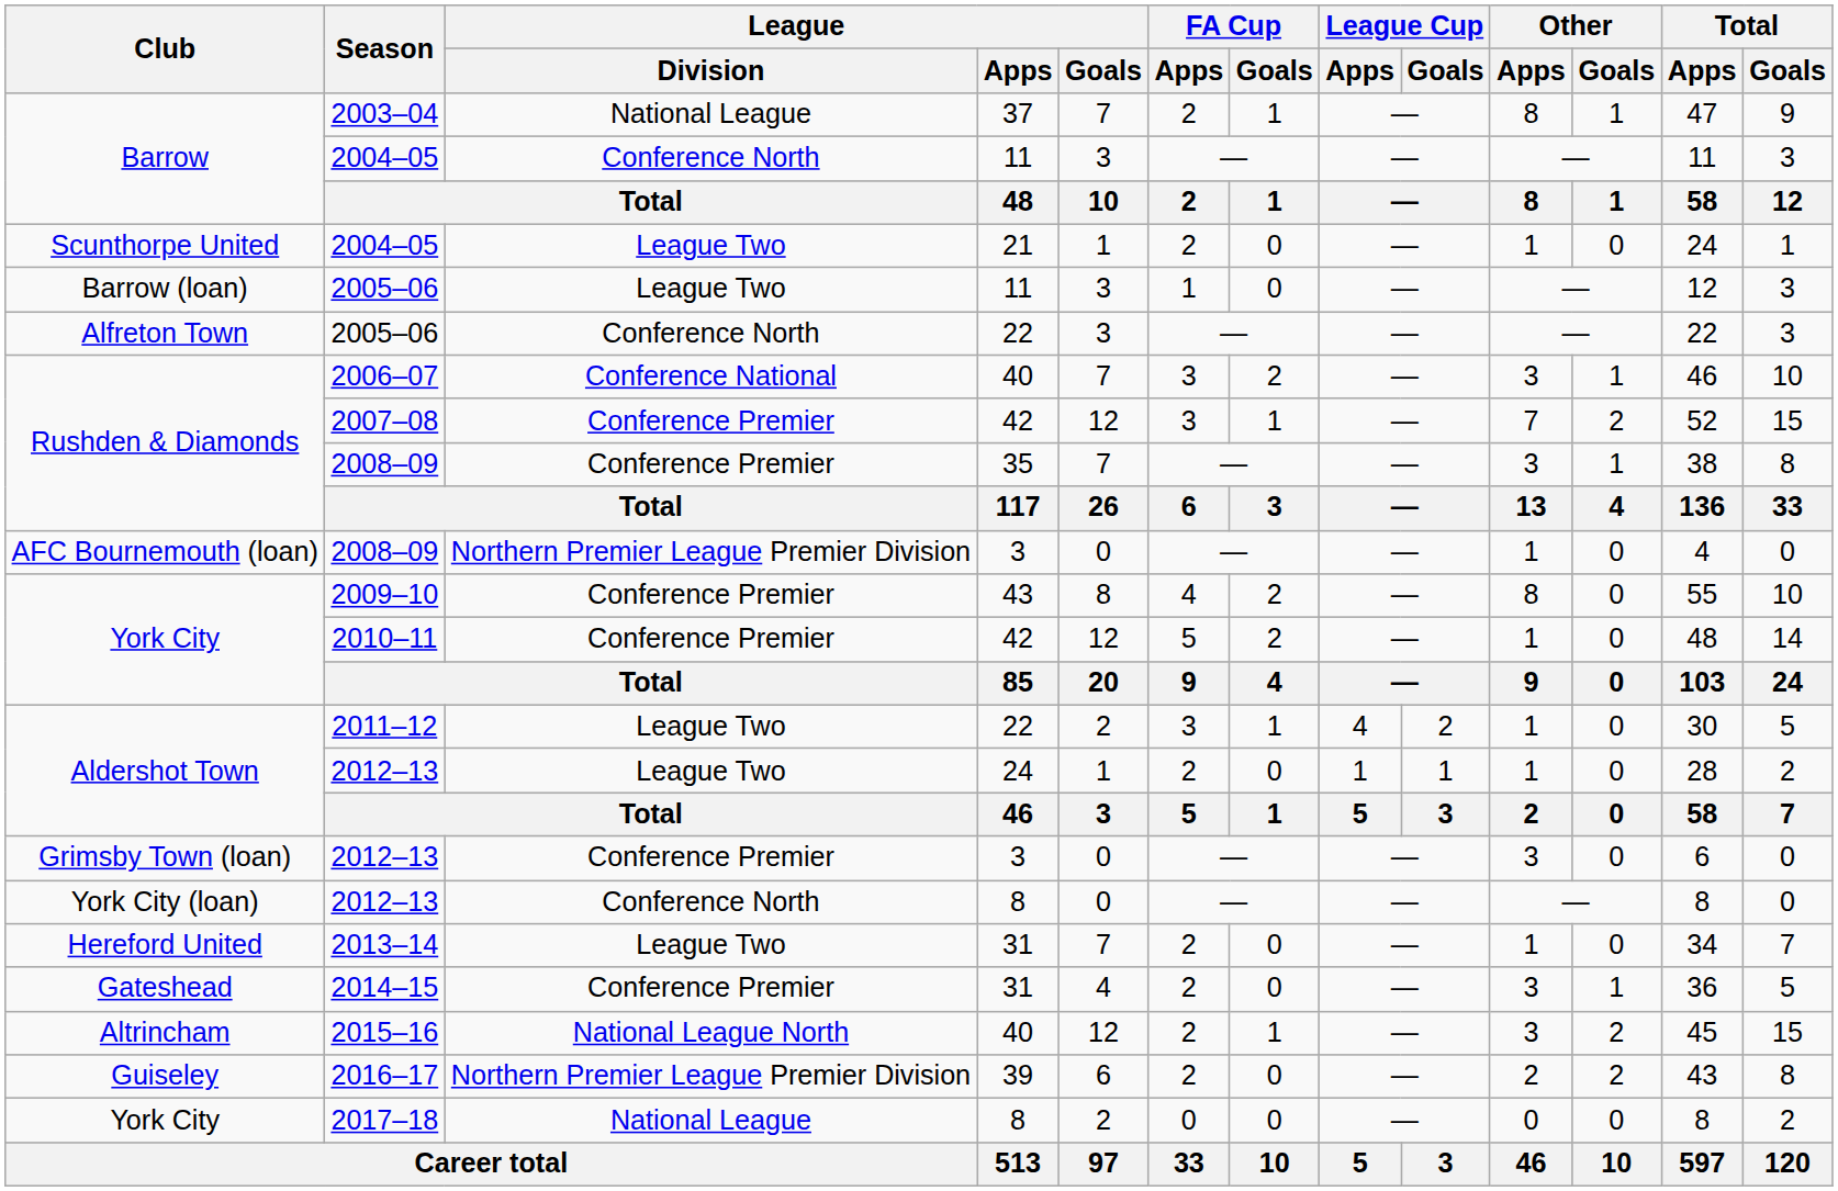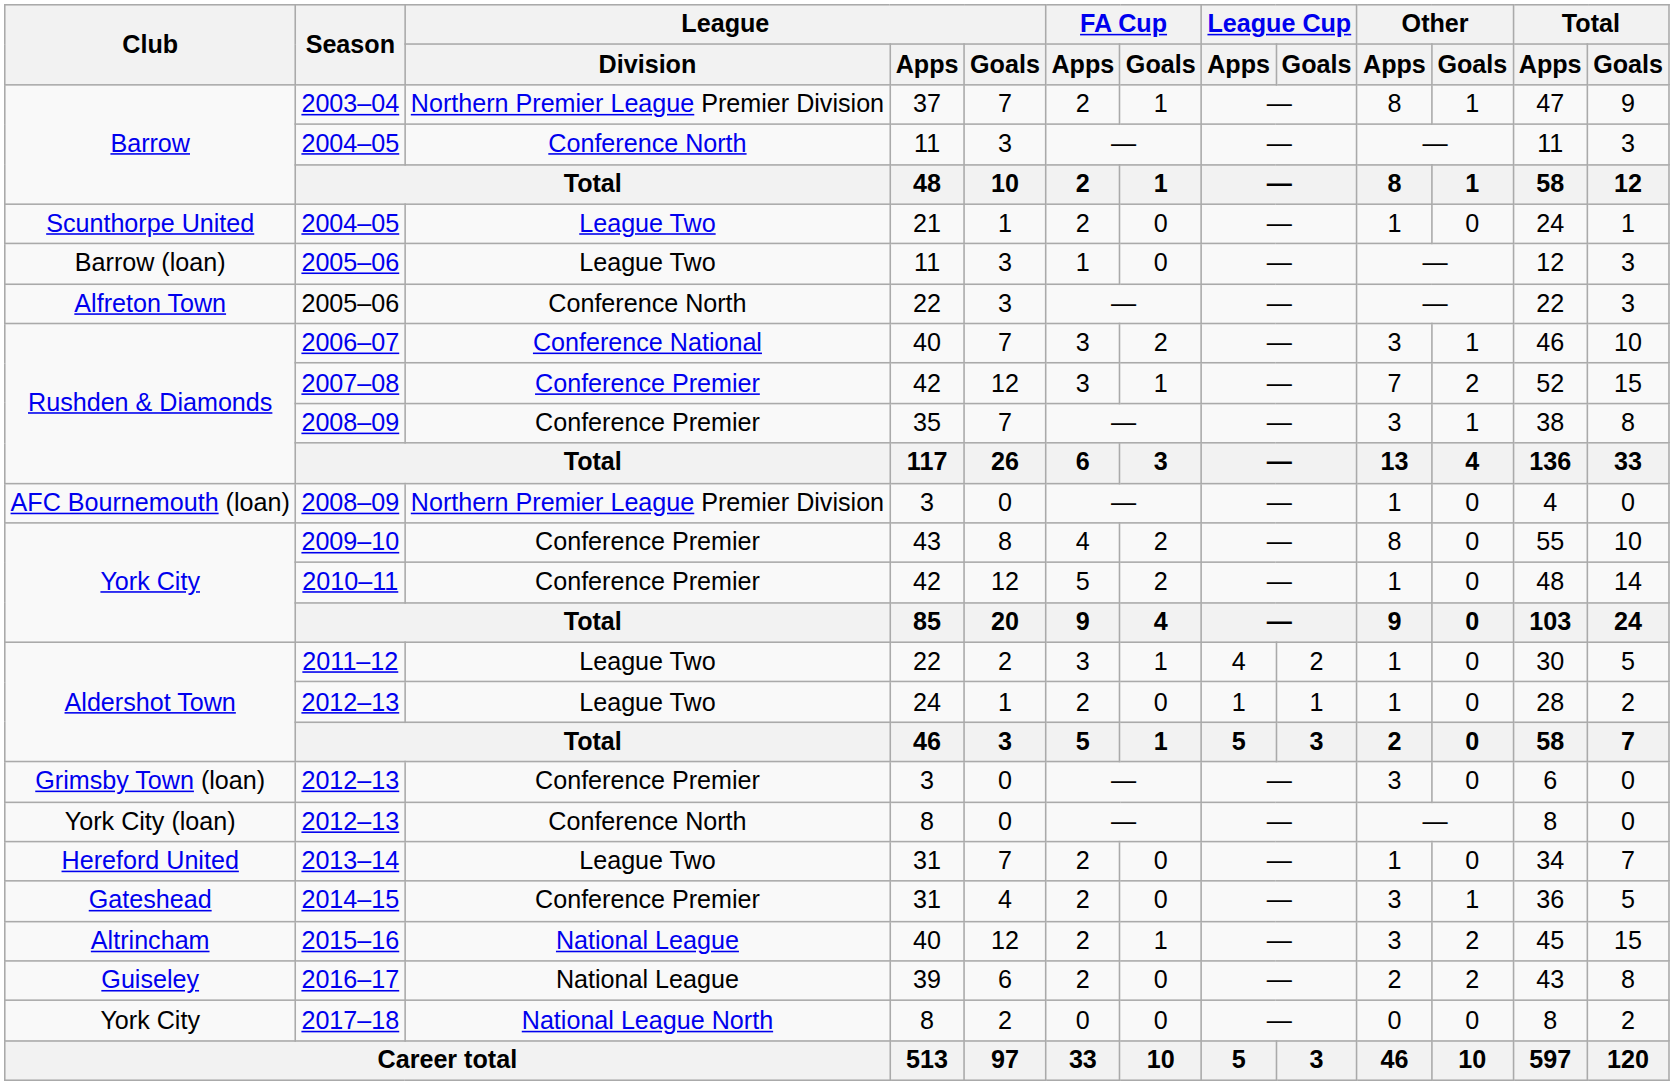 <table class=wikitable style=text-align:center>
 <tr>
 <th rowspan=2>Club</th>
 <th rowspan=2>Season</th>
 <th colspan=3>League</th>
 <th colspan=2><a href='#'>FA Cup</a></th>
 <th colspan=2><a href='#'>League Cup</a></th>
 <th colspan=2>Other</th>
 <th colspan=2>Total</th>
 </tr>
 <tr>
 <th>Division</th>
 <th>Apps</th>
 <th>Goals</th>
 <th>Apps</th>
 <th>Goals</th>
 <th>Apps</th>
 <th>Goals</th>
 <th>Apps</th>
 <th>Goals</th>
 <th>Apps</th>
 <th>Goals</th>
 </tr>
 <tr>
 <td rowspan=3><a href='#'>Barrow</a></td>
 <td><a href='#'>2003–04</a></td>
-<td>National League</td>
+<td><a href='#'>Northern Premier League</a> Premier Division</td>
 <td>37</td>
 <td>7</td>
 <td>2</td>
 <td>1</td>
 <td colspan=2>—</td>
 <td>8</td>
 <td>1</td>
 <td>47</td>
 <td>9</td>
 </tr>
 <tr>
 <td><a href='#'>2004–05</a></td>
 <td><a href='#'>Conference North</a></td>
 <td>11</td>
 <td>3</td>
 <td colspan=2>—</td>
 <td colspan=2>—</td>
 <td colspan=2>—</td>
 <td>11</td>
 <td>3</td>
 </tr>
 <tr>
 <th colspan=2>Total</th>
 <th>48</th>
 <th>10</th>
 <th>2</th>
 <th>1</th>
 <th colspan=2>—</th>
 <th>8</th>
 <th>1</th>
 <th>58</th>
 <th>12</th>
 </tr>
 <tr>
 <td><a href='#'>Scunthorpe United</a></td>
 <td><a href='#'>2004–05</a></td>
 <td><a href='#'>League Two</a></td>
 <td>21</td>
 <td>1</td>
 <td>2</td>
 <td>0</td>
 <td colspan=2>—</td>
 <td>1</td>
 <td>0</td>
 <td>24</td>
 <td>1</td>
 </tr>
 <tr>
 <td>Barrow (loan)</td>
 <td><a href='#'>2005–06</a></td>
 <td>League Two</td>
 <td>11</td>
 <td>3</td>
 <td>1</td>
 <td>0</td>
 <td colspan=2>—</td>
 <td colspan=2>—</td>
 <td>12</td>
 <td>3</td>
 </tr>
 <tr>
 <td><a href='#'>Alfreton Town</a></td>
 <td>2005–06</td>
 <td>Conference North</td>
 <td>22</td>
 <td>3</td>
 <td colspan=2>—</td>
 <td colspan=2>—</td>
 <td colspan=2>—</td>
 <td>22</td>
 <td>3</td>
 </tr>
 <tr>
 <td rowspan=4><a href='#'>Rushden & Diamonds</a></td>
 <td><a href='#'>2006–07</a></td>
 <td><a href='#'>Conference National</a></td>
 <td>40</td>
 <td>7</td>
 <td>3</td>
 <td>2</td>
 <td colspan=2>—</td>
 <td>3</td>
 <td>1</td>
 <td>46</td>
 <td>10</td>
 </tr>
 <tr>
 <td><a href='#'>2007–08</a></td>
 <td><a href='#'>Conference Premier</a></td>
 <td>42</td>
 <td>12</td>
 <td>3</td>
 <td>1</td>
 <td colspan=2>—</td>
 <td>7</td>
 <td>2</td>
 <td>52</td>
 <td>15</td>
 </tr>
 <tr>
 <td><a href='#'>2008–09</a></td>
 <td>Conference Premier</td>
 <td>35</td>
 <td>7</td>
 <td colspan=2>—</td>
 <td colspan=2>—</td>
 <td>3</td>
 <td>1</td>
 <td>38</td>
 <td>8</td>
 </tr>
 <tr>
 <th colspan=2>Total</th>
 <th>117</th>
 <th>26</th>
 <th>6</th>
 <th>3</th>
 <th colspan=2>—</th>
 <th>13</th>
 <th>4</th>
 <th>136</th>
 <th>33</th>
 </tr>
 <tr>
 <td><a href='#'>AFC Bournemouth</a> (loan)</td>
 <td><a href='#'>2008–09</a></td>
 <td><a href='#'>Northern Premier League</a> Premier Division</td>
 <td>3</td>
 <td>0</td>
 <td colspan=2>—</td>
 <td colspan=2>—</td>
 <td>1</td>
 <td>0</td>
 <td>4</td>
 <td>0</td>
 </tr>
 <tr>
 <td rowspan=3><a href='#'>York City</a></td>
 <td><a href='#'>2009–10</a></td>
 <td>Conference Premier</td>
 <td>43</td>
 <td>8</td>
 <td>4</td>
 <td>2</td>
 <td colspan=2>—</td>
 <td>8</td>
 <td>0</td>
 <td>55</td>
 <td>10</td>
 </tr>
 <tr>
 <td><a href='#'>2010–11</a></td>
 <td>Conference Premier</td>
 <td>42</td>
 <td>12</td>
 <td>5</td>
 <td>2</td>
 <td colspan=2>—</td>
 <td>1</td>
 <td>0</td>
 <td>48</td>
 <td>14</td>
 </tr>
 <tr>
 <th colspan=2>Total</th>
 <th>85</th>
 <th>20</th>
 <th>9</th>
 <th>4</th>
 <th colspan=2>—</th>
 <th>9</th>
 <th>0</th>
 <th>103</th>
 <th>24</th>
 </tr>
 <tr>
 <td rowspan=3><a href='#'>Aldershot Town</a></td>
 <td><a href='#'>2011–12</a></td>
 <td>League Two</td>
 <td>22</td>
 <td>2</td>
 <td>3</td>
 <td>1</td>
 <td>4</td>
 <td>2</td>
 <td>1</td>
 <td>0</td>
 <td>30</td>
 <td>5</td>
 </tr>
 <tr>
 <td><a href='#'>2012–13</a></td>
 <td>League Two</td>
 <td>24</td>
 <td>1</td>
 <td>2</td>
 <td>0</td>
 <td>1</td>
 <td>1</td>
 <td>1</td>
 <td>0</td>
 <td>28</td>
 <td>2</td>
 </tr>
 <tr>
 <th colspan=2>Total</th>
 <th>46</th>
 <th>3</th>
 <th>5</th>
 <th>1</th>
 <th>5</th>
 <th>3</th>
 <th>2</th>
 <th>0</th>
 <th>58</th>
 <th>7</th>
 </tr>
 <tr>
 <td><a href='#'>Grimsby Town</a> (loan)</td>
 <td><a href='#'>2012–13</a></td>
 <td>Conference Premier</td>
 <td>3</td>
 <td>0</td>
 <td colspan=2>—</td>
 <td colspan=2>—</td>
 <td>3</td>
 <td>0</td>
 <td>6</td>
 <td>0</td>
 </tr>
 <tr>
 <td>York City (loan)</td>
 <td><a href='#'>2012–13</a></td>
 <td>Conference North</td>
 <td>8</td>
 <td>0</td>
 <td colspan=2>—</td>
 <td colspan=2>—</td>
 <td colspan=2>—</td>
 <td>8</td>
 <td>0</td>
 </tr>
 <tr>
 <td><a href='#'>Hereford United</a></td>
 <td><a href='#'>2013–14</a></td>
 <td>League Two</td>
 <td>31</td>
 <td>7</td>
 <td>2</td>
 <td>0</td>
 <td colspan=2>—</td>
 <td>1</td>
 <td>0</td>
 <td>34</td>
 <td>7</td>
 </tr>
 <tr>
 <td><a href='#'>Gateshead</a></td>
 <td><a href='#'>2014–15</a></td>
 <td>Conference Premier</td>
 <td>31</td>
 <td>4</td>
 <td>2</td>
 <td>0</td>
 <td colspan=2>—</td>
 <td>3</td>
 <td>1</td>
 <td>36</td>
 <td>5</td>
 </tr>
 <tr>
 <td><a href='#'>Altrincham</a></td>
 <td><a href='#'>2015–16</a></td>
-<td><a href='#'>National League North</a></td>
+<td><a href='#'>National League</a></td>
 <td>40</td>
 <td>12</td>
 <td>2</td>
 <td>1</td>
 <td colspan=2>—</td>
 <td>3</td>
 <td>2</td>
 <td>45</td>
 <td>15</td>
 </tr>
 <tr>
 <td><a href='#'>Guiseley</a></td>
 <td><a href='#'>2016–17</a></td>
-<td><a href='#'>Northern Premier League</a> Premier Division</td>
+<td>National League</td>
 <td>39</td>
 <td>6</td>
 <td>2</td>
 <td>0</td>
 <td colspan=2>—</td>
 <td>2</td>
 <td>2</td>
 <td>43</td>
 <td>8</td>
 </tr>
 <tr>
 <td>York City</td>
 <td><a href='#'>2017–18</a></td>
-<td><a href='#'>National League</a></td>
+<td><a href='#'>National League North</a></td>
 <td>8</td>
 <td>2</td>
 <td>0</td>
 <td>0</td>
 <td colspan=2>—</td>
 <td>0</td>
 <td>0</td>
 <td>8</td>
 <td>2</td>
 </tr>
 <tr>
 <th colspan=3>Career total</th>
 <th>513</th>
 <th>97</th>
 <th>33</th>
 <th>10</th>
 <th>5</th>
 <th>3</th>
 <th>46</th>
 <th>10</th>
 <th>597</th>
 <th>120</th>
 </tr>
 </table>
